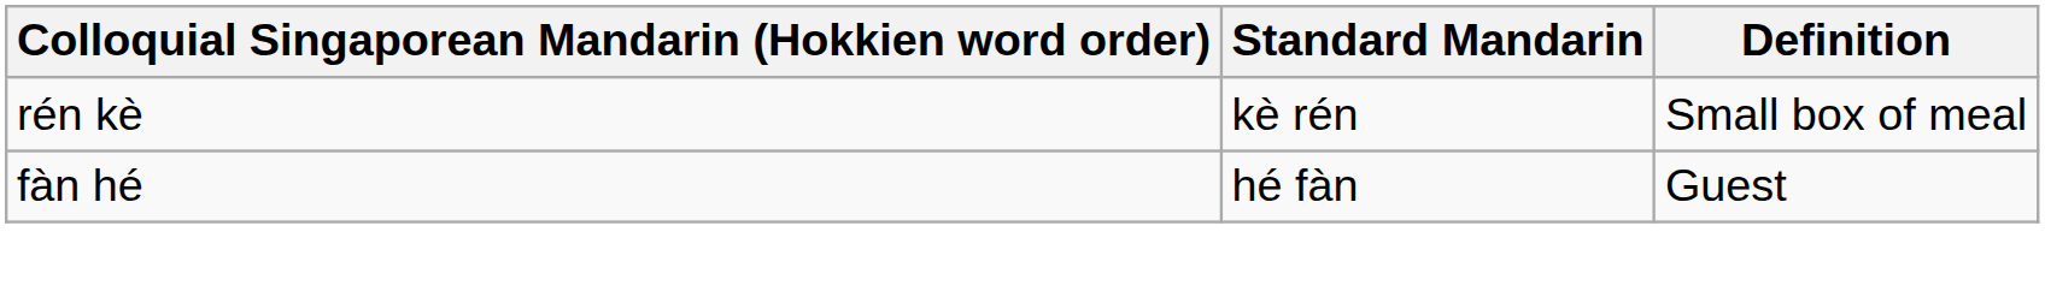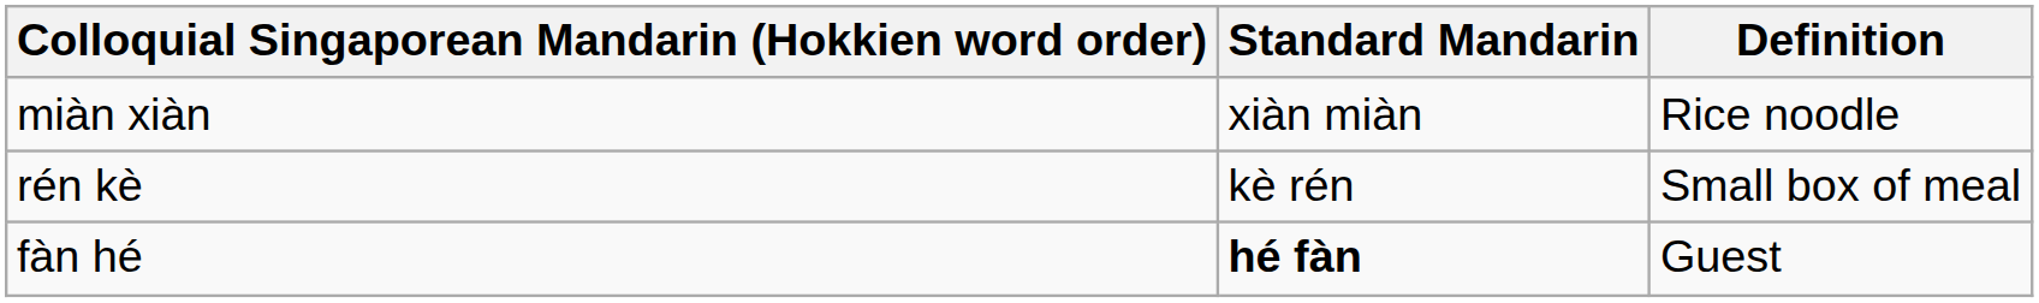 <table class=wikitable>
 <tr>
 <th>Colloquial Singaporean Mandarin (Hokkien word order)</th>
 <th>Standard Mandarin</th>
 <th>Definition</th>
+</tr>
+<tr>
+<td> miàn xiàn</td>
+<td> xiàn miàn</td>
+<td>Rice noodle</td>
 </tr>
 <tr>
 <td> rén kè</td>
 <td> kè rén</td>
 <td>Small box of meal</td>
 </tr>
 <tr>
 <td> fàn hé</td>
-<td> hé fàn</td>
+<td><strong> hé fàn</strong></td>
 <td>Guest</td>
 </tr>
 </table>
